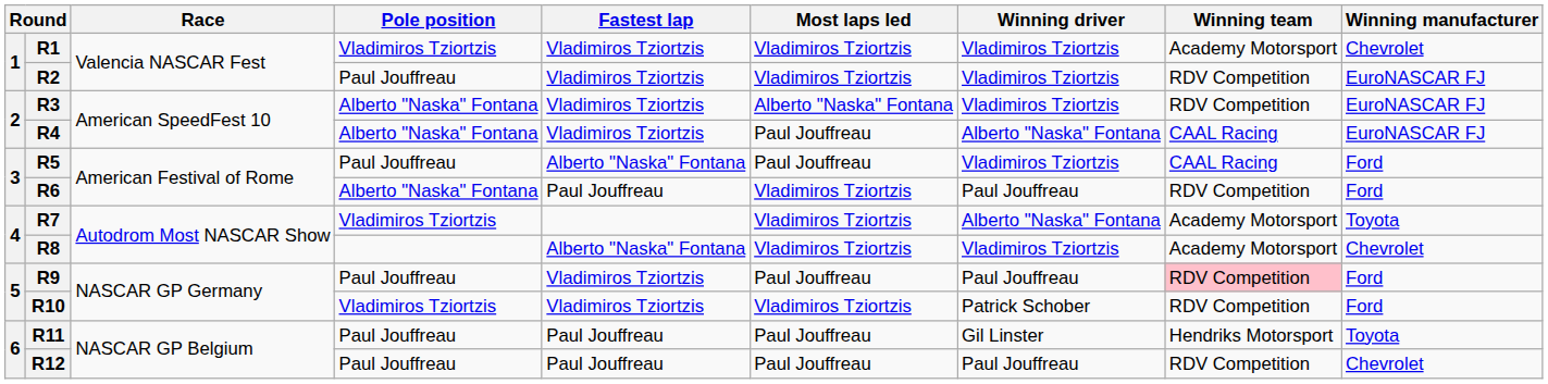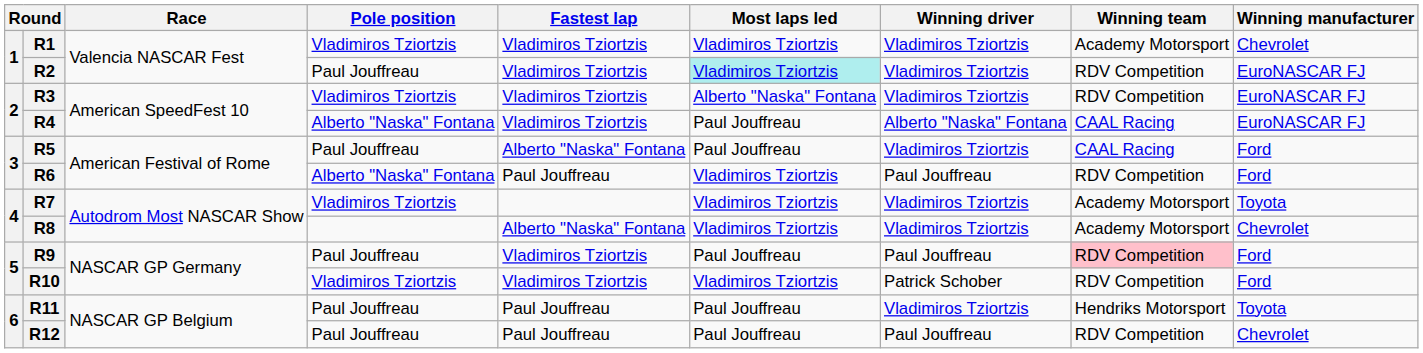 <table class="wikitable" style="font-size:85%;">
 <tr>
 <th colspan="2">Round</th>
 <th>Race</th>
 <th><a href='#'>Pole position</a></th>
 <th><a href='#'>Fastest lap</a></th>
 <th>Most laps led</th>
 <th>Winning driver</th>
 <th>Winning team</th>
 <th>Winning manufacturer</th>
 </tr>
 <tr>
 <th rowspan="2">1</th>
 <th>R1</th>
 <td rowspan="2">Valencia NASCAR Fest</td>
 <td> <a href='#'>Vladimiros Tziortzis</a></td>
 <td> <a href='#'>Vladimiros Tziortzis</a></td>
 <td> <a href='#'>Vladimiros Tziortzis</a></td>
 <td> <a href='#'>Vladimiros Tziortzis</a></td>
 <td> Academy Motorsport</td>
 <td><a href='#'>Chevrolet</a></td>
 </tr>
 <tr>
 <th>R2</th>
 <td> Paul Jouffreau</td>
 <td> <a href='#'>Vladimiros Tziortzis</a></td>
-<td> <a href='#'>Vladimiros Tziortzis</a></td>
+<td style="background: paleturquoise;"> <a href='#'>Vladimiros Tziortzis</a></td>
 <td> <a href='#'>Vladimiros Tziortzis</a></td>
 <td> RDV Competition</td>
 <td><a href='#'>EuroNASCAR FJ</a></td>
 </tr>
 <tr>
 <th rowspan="2">2</th>
 <th>R3</th>
 <td rowspan="2">American SpeedFest 10</td>
-<td> <a href='#'>Alberto "Naska" Fontana</a></td>
+<td> <a href='#'>Vladimiros Tziortzis</a></td>
 <td> <a href='#'>Vladimiros Tziortzis</a></td>
 <td> <a href='#'>Alberto "Naska" Fontana</a></td>
 <td> <a href='#'>Vladimiros Tziortzis</a></td>
 <td> RDV Competition</td>
 <td><a href='#'>EuroNASCAR FJ</a></td>
 </tr>
 <tr>
 <th>R4</th>
 <td> <a href='#'>Alberto "Naska" Fontana</a></td>
 <td> <a href='#'>Vladimiros Tziortzis</a></td>
 <td> Paul Jouffreau</td>
 <td> <a href='#'>Alberto "Naska" Fontana</a></td>
 <td> <a href='#'>CAAL Racing</a></td>
 <td><a href='#'>EuroNASCAR FJ</a></td>
 </tr>
 <tr>
 <th rowspan="2">3</th>
 <th>R5</th>
 <td rowspan="2">American Festival of Rome</td>
 <td> Paul Jouffreau</td>
 <td> <a href='#'>Alberto "Naska" Fontana</a></td>
 <td> Paul Jouffreau</td>
 <td> <a href='#'>Vladimiros Tziortzis</a></td>
 <td> <a href='#'>CAAL Racing</a></td>
 <td><a href='#'>Ford</a></td>
 </tr>
 <tr>
 <th>R6</th>
 <td> <a href='#'>Alberto "Naska" Fontana</a></td>
 <td> Paul Jouffreau</td>
 <td> <a href='#'>Vladimiros Tziortzis</a></td>
 <td> Paul Jouffreau</td>
 <td> RDV Competition</td>
 <td><a href='#'>Ford</a></td>
 </tr>
 <tr>
 <th rowspan="2">4</th>
 <th>R7</th>
 <td rowspan="2"><a href='#'>Autodrom Most</a> NASCAR Show</td>
 <td> <a href='#'>Vladimiros Tziortzis</a></td>
 <td> </td>
 <td> <a href='#'>Vladimiros Tziortzis</a></td>
-<td> <a href='#'>Alberto "Naska" Fontana</a></td>
+<td> <a href='#'>Vladimiros Tziortzis</a></td>
 <td> Academy Motorsport</td>
 <td><a href='#'>Toyota</a></td>
 </tr>
 <tr>
 <th>R8</th>
 <td> </td>
 <td> <a href='#'>Alberto "Naska" Fontana</a></td>
 <td> <a href='#'>Vladimiros Tziortzis</a></td>
 <td> <a href='#'>Vladimiros Tziortzis</a></td>
 <td> Academy Motorsport</td>
 <td><a href='#'>Chevrolet</a></td>
 </tr>
 <tr>
 <th rowspan="2">5</th>
 <th>R9</th>
 <td rowspan="2">NASCAR GP Germany</td>
 <td> Paul Jouffreau</td>
 <td> <a href='#'>Vladimiros Tziortzis</a></td>
 <td> Paul Jouffreau</td>
 <td> Paul Jouffreau</td>
 <td style="background: pink;"> RDV Competition</td>
 <td><a href='#'>Ford</a></td>
 </tr>
 <tr>
 <th>R10</th>
 <td> <a href='#'>Vladimiros Tziortzis</a></td>
 <td> <a href='#'>Vladimiros Tziortzis</a></td>
 <td> <a href='#'>Vladimiros Tziortzis</a></td>
 <td> Patrick Schober</td>
 <td> RDV Competition</td>
 <td><a href='#'>Ford</a></td>
 </tr>
 <tr>
 <th rowspan="2">6</th>
 <th>R11</th>
 <td rowspan="2">NASCAR GP Belgium</td>
 <td> Paul Jouffreau</td>
 <td> Paul Jouffreau</td>
 <td> Paul Jouffreau</td>
-<td> Gil Linster</td>
+<td> <a href='#'>Vladimiros Tziortzis</a></td>
 <td> Hendriks Motorsport</td>
 <td><a href='#'>Toyota</a></td>
 </tr>
 <tr>
 <th>R12</th>
 <td> Paul Jouffreau</td>
 <td> Paul Jouffreau</td>
 <td> Paul Jouffreau</td>
 <td> Paul Jouffreau</td>
 <td> RDV Competition</td>
 <td><a href='#'>Chevrolet</a></td>
 </tr>
 </table>
